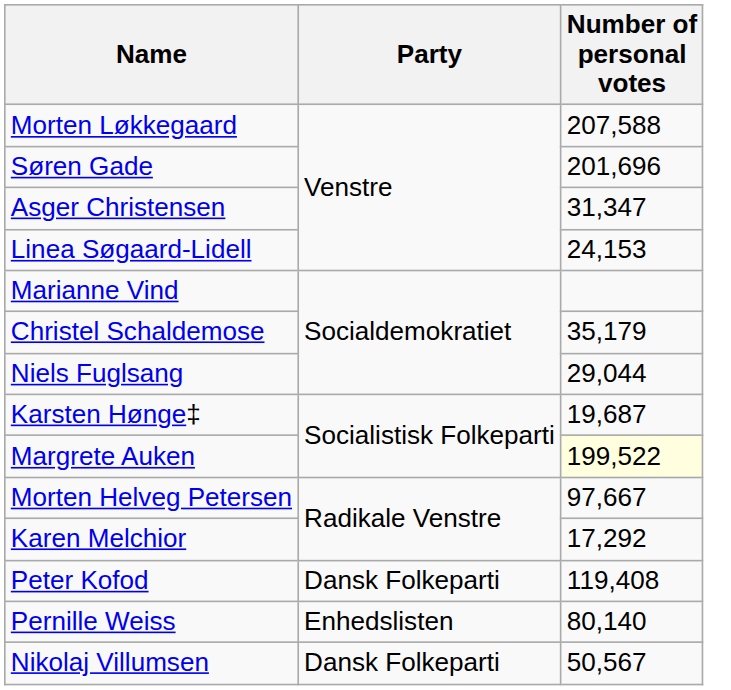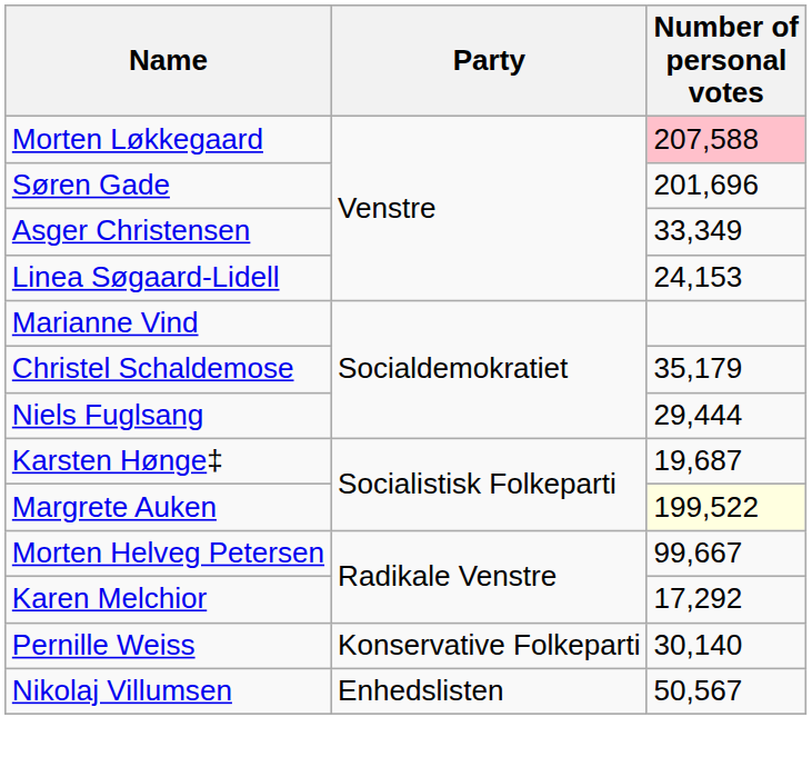 <table class=wikitable>
 <tr>
 <th>Name</th>
 <th>Party</th>
 <th>Number of<br>personal<br>votes</th>
 </tr>
 <tr>
 <td><a href='#'>Morten Løkkegaard</a></td>
 <td rowspan="4">Venstre</td>
-<td>207,588</td>
+<td style="background: pink;">207,588</td>
 </tr>
 <tr>
 <td><a href='#'>Søren Gade</a></td>
 <td>201,696</td>
 </tr>
 <tr>
 <td><a href='#'>Asger Christensen</a></td>
-<td>31,347</td>
+<td>33,349</td>
 </tr>
 <tr>
 <td><a href='#'>Linea Søgaard-Lidell</a></td>
 <td>24,153</td>
 </tr>
 <tr>
 <td><a href='#'>Marianne Vind</a></td>
 <td rowspan="3">Socialdemokratiet</td>
 <td></td>
 </tr>
 <tr>
 <td><a href='#'>Christel Schaldemose</a></td>
 <td>35,179</td>
 </tr>
 <tr>
 <td><a href='#'>Niels Fuglsang</a></td>
-<td>29,044</td>
+<td>29,444</td>
 </tr>
 <tr>
 <td><a href='#'>Karsten Hønge</a>‡</td>
 <td rowspan="2">Socialistisk Folkeparti</td>
 <td>19,687</td>
 </tr>
 <tr>
 <td><a href='#'>Margrete Auken</a></td>
 <td style="background: lightyellow;">199,522</td>
 </tr>
 <tr>
 <td><a href='#'>Morten Helveg Petersen</a></td>
 <td rowspan="2">Radikale Venstre</td>
-<td>97,667</td>
+<td>99,667</td>
 </tr>
 <tr>
 <td><a href='#'>Karen Melchior</a></td>
 <td>17,292</td>
 </tr>
 <tr>
-<td><a href='#'>Peter Kofod</a></td>
-<td>Dansk Folkeparti</td>
-<td>119,408</td>
-</tr>
-<tr>
 <td><a href='#'>Pernille Weiss</a></td>
-<td>Enhedslisten</td>
-<td>80,140</td>
+<td>Konservative Folkeparti</td>
+<td>30,140</td>
 </tr>
 <tr>
 <td><a href='#'>Nikolaj Villumsen</a></td>
-<td>Dansk Folkeparti</td>
+<td>Enhedslisten</td>
 <td>50,567</td>
 </tr>
 </table>
